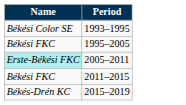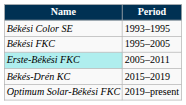 <table class="wikitable" style="text-align: left">
 <tr>
 <th style="color:white; background:#003153">Name</th>
 <th style="color:white; background:#003153">Period</th>
 </tr>
 <tr>
 <td align=left><em>Békési Color SE</em></td>
 <td>1993–1995</td>
 </tr>
 <tr>
 <td align=left><em>Békési FKC</em></td>
 <td>1995–2005</td>
 </tr>
 <tr>
 <td align=left style="background: paleturquoise;"><em>Erste-Békési FKC</em></td>
 <td>2005–2011</td>
 </tr>
 <tr>
-<td align=left><em>Békési FKC</em></td>
-<td>2011–2015</td>
-</tr>
-<tr>
 <td align=left><em>Békés-Drén KC</em></td>
 <td>2015–2019</td>
 </tr>
+<tr>
+<td align=left><em>Optimum Solar-Békési FKC</em></td>
+<td>2019–present</td>
+</tr>
 </table>
